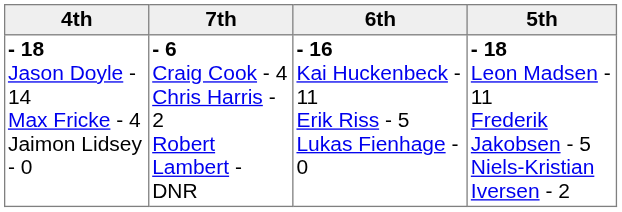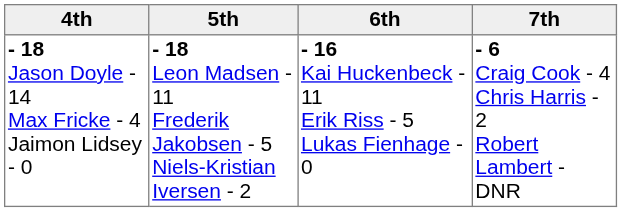 <table border="1" cellpadding="2" cellspacing="0"  style="width:75%; border-collapse:collapse;">
 <tr style="text-align:left; background:#efefef;">
 <th style="width:15%; text-align:center;">4th</th>
+<th style="width:15%; text-align:center;">5th</th>
+<th style="width:15%; text-align:center;">6th</th>
 <th style="width:15%; text-align:center;">7th</th>
-<th style="width:15%; text-align:center;">6th</th>
-<th style="width:15%; text-align:center;">5th</th>
 </tr>
 <tr align=left>
 <td valign=top align=left><strong> - 18</strong><br><a href='#'>Jason Doyle</a> - 14<br><a href='#'>Max Fricke</a> - 4<br>Jaimon Lidsey - 0</td>
+<td valign=top align=left><strong> - 18</strong><br><a href='#'>Leon Madsen</a> - 11<br><a href='#'>Frederik Jakobsen</a> - 5<br><a href='#'>Niels-Kristian Iversen</a> - 2</td>
+<td valign=top align=left><strong> - 16</strong><br><a href='#'>Kai Huckenbeck</a> - 11<br><a href='#'>Erik Riss</a> - 5<br><a href='#'>Lukas Fienhage</a> - 0</td>
 <td valign=top align=left><strong> - 6</strong><br><a href='#'>Craig Cook</a> - 4<br><a href='#'>Chris Harris</a> - 2<br><a href='#'>Robert Lambert</a> - DNR</td>
-<td valign=top align=left><strong> - 16</strong><br><a href='#'>Kai Huckenbeck</a> - 11<br><a href='#'>Erik Riss</a> - 5<br><a href='#'>Lukas Fienhage</a> - 0</td>
-<td valign=top align=left><strong> - 18</strong><br><a href='#'>Leon Madsen</a> - 11<br><a href='#'>Frederik Jakobsen</a> - 5<br><a href='#'>Niels-Kristian Iversen</a> - 2</td>
 </tr>
 </table>
